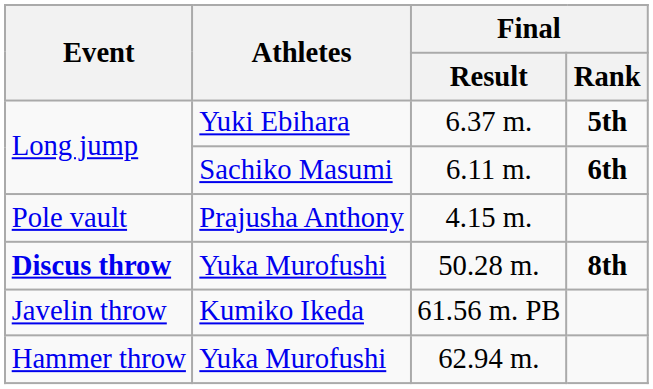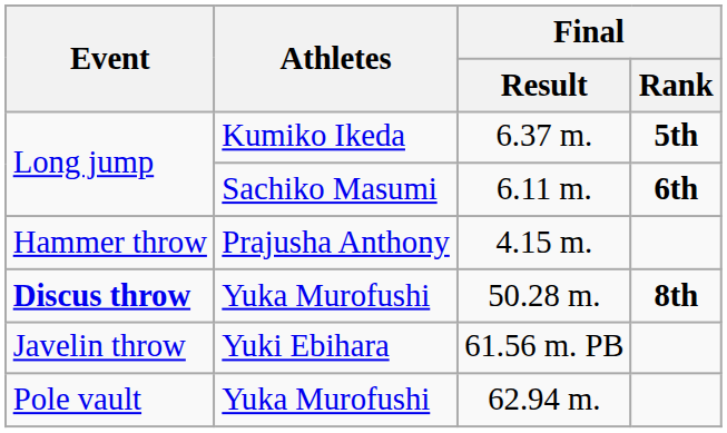 <table class=wikitable style="font-size:90%">
 <tr>
 <th rowspan=2>Event</th>
 <th rowspan=2>Athletes</th>
 <th colspan=2>Final</th>
 </tr>
 <tr>
 <th>Result</th>
 <th>Rank</th>
 </tr>
 <tr>
 <td rowspan=2><a href='#'>Long jump</a></td>
-<td><a href='#'>Yuki Ebihara</a></td>
+<td><a href='#'>Kumiko Ikeda</a></td>
 <td align=center>6.37 m.</td>
 <td align=center><strong>5th</strong></td>
 </tr>
 <tr>
 <td><a href='#'>Sachiko Masumi</a></td>
 <td align=center>6.11 m.</td>
 <td align=center><strong>6th</strong></td>
 </tr>
 <tr>
-<td><a href='#'>Pole vault</a></td>
+<td><a href='#'>Hammer throw</a></td>
 <td><a href='#'>Prajusha Anthony</a></td>
 <td align=center>4.15 m.</td>
 <td align=center></td>
 </tr>
 <tr>
 <td><strong><a href='#'>Discus throw</a></strong></td>
 <td><a href='#'>Yuka Murofushi</a></td>
 <td align=center>50.28 m.</td>
 <td align=center><strong>8th</strong></td>
 </tr>
 <tr>
 <td><a href='#'>Javelin throw</a></td>
-<td><a href='#'>Kumiko Ikeda</a></td>
+<td><a href='#'>Yuki Ebihara</a></td>
 <td align=center>61.56 m. PB</td>
 <td align=center></td>
 </tr>
 <tr>
-<td><a href='#'>Hammer throw</a></td>
+<td><a href='#'>Pole vault</a></td>
 <td><a href='#'>Yuka Murofushi</a></td>
 <td align=center>62.94 m.</td>
 <td align=center></td>
 </tr>
 </table>
